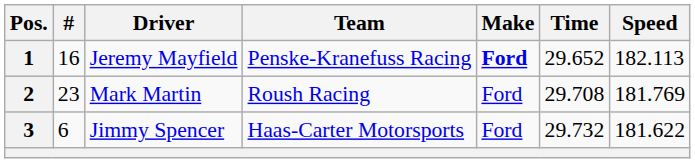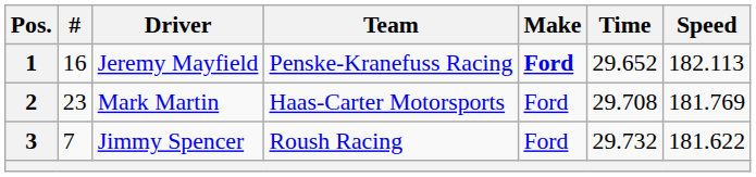 <table class="wikitable" style="font-size:95%">
 <tr>
 <th>Pos.</th>
 <th>#</th>
 <th>Driver</th>
 <th>Team</th>
 <th>Make</th>
 <th>Time</th>
 <th>Speed</th>
 </tr>
 <tr>
 <th>1</th>
 <td>16</td>
 <td><a href='#'>Jeremy Mayfield</a></td>
 <td><a href='#'>Penske-Kranefuss Racing</a></td>
 <td><strong><a href='#'>Ford</a></strong></td>
 <td>29.652</td>
 <td>182.113</td>
 </tr>
 <tr>
 <th>2</th>
 <td>23</td>
 <td><a href='#'>Mark Martin</a></td>
-<td><a href='#'>Roush Racing</a></td>
+<td><a href='#'>Haas-Carter Motorsports</a></td>
 <td><a href='#'>Ford</a></td>
 <td>29.708</td>
 <td>181.769</td>
 </tr>
 <tr>
 <th>3</th>
-<td>6</td>
+<td>7</td>
 <td><a href='#'>Jimmy Spencer</a></td>
-<td><a href='#'>Haas-Carter Motorsports</a></td>
+<td><a href='#'>Roush Racing</a></td>
 <td><a href='#'>Ford</a></td>
 <td>29.732</td>
 <td>181.622</td>
 </tr>
 <tr>
 <th colspan="7"></th>
 </tr>
 </table>
